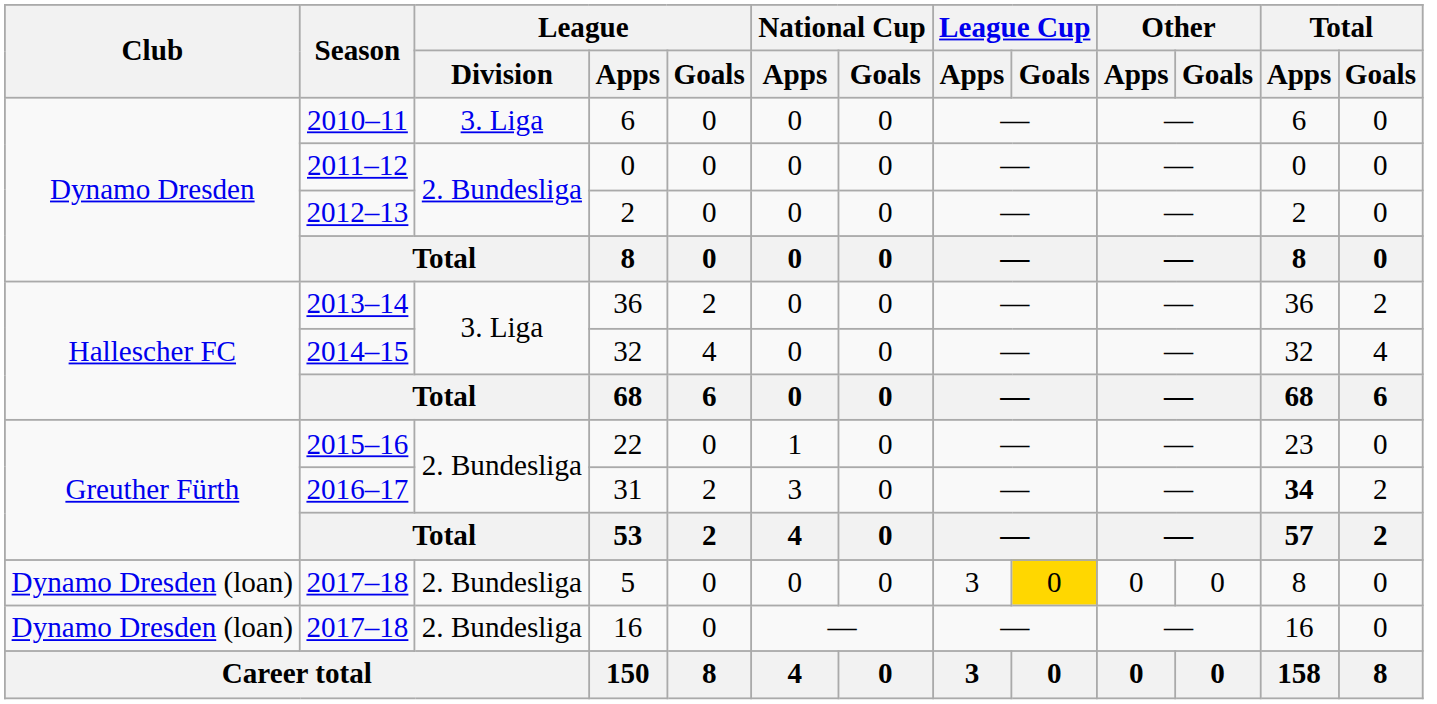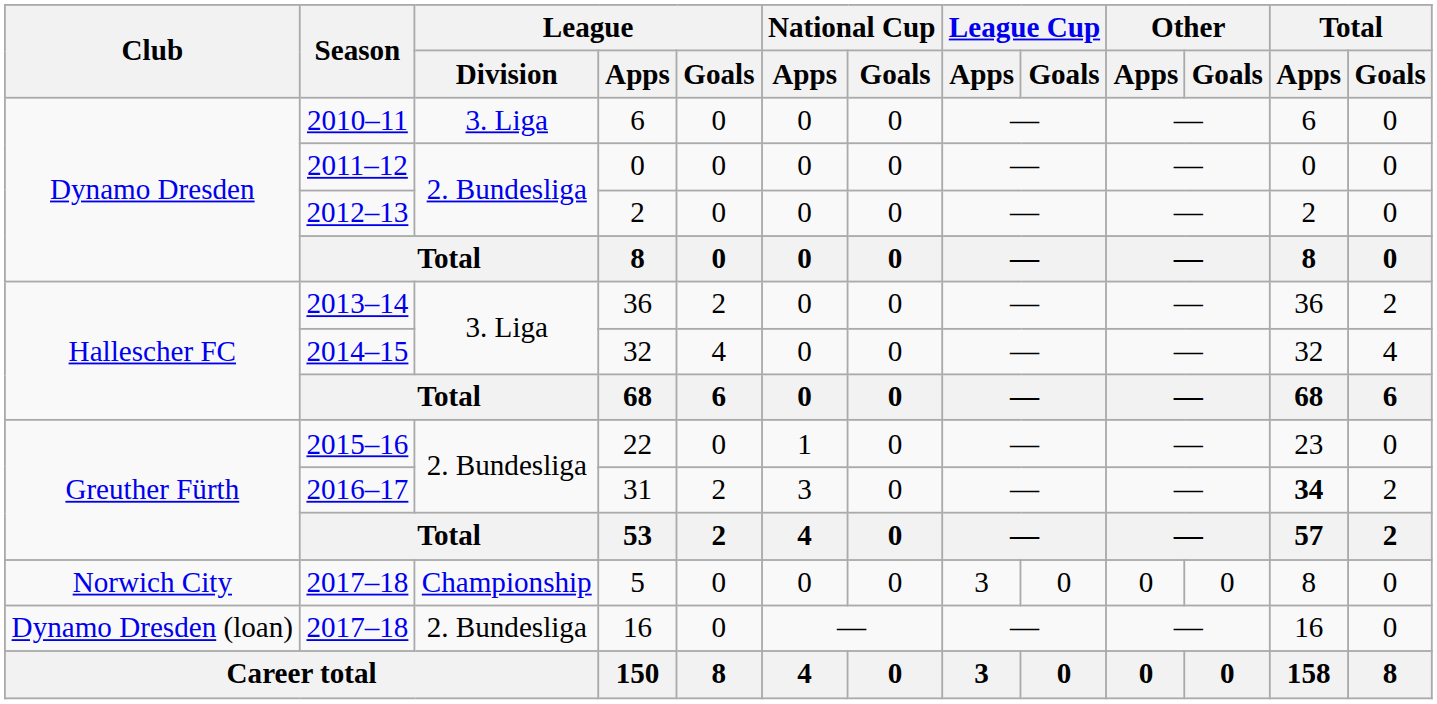 <table class="wikitable" style="text-align:center">
 <tr>
 <th rowspan="2">Club</th>
 <th rowspan="2">Season</th>
 <th colspan="3">League</th>
 <th colspan="2">National Cup</th>
 <th colspan="2"><a href='#'>League Cup</a></th>
 <th colspan="2">Other</th>
 <th colspan="2">Total</th>
 </tr>
 <tr>
 <th>Division</th>
 <th>Apps</th>
 <th>Goals</th>
 <th>Apps</th>
 <th>Goals</th>
 <th>Apps</th>
 <th>Goals</th>
 <th>Apps</th>
 <th>Goals</th>
 <th>Apps</th>
 <th>Goals</th>
 </tr>
 <tr>
 <td rowspan="4"><a href='#'>Dynamo Dresden</a></td>
 <td><a href='#'>2010–11</a></td>
 <td><a href='#'>3. Liga</a></td>
 <td>6</td>
 <td>0</td>
 <td>0</td>
 <td>0</td>
 <td colspan="2">—</td>
 <td colspan="2">—</td>
 <td>6</td>
 <td>0</td>
 </tr>
 <tr>
 <td><a href='#'>2011–12</a></td>
 <td rowspan="2"><a href='#'>2. Bundesliga</a></td>
 <td>0</td>
 <td>0</td>
 <td>0</td>
 <td>0</td>
 <td colspan="2">—</td>
 <td colspan="2">—</td>
 <td>0</td>
 <td>0</td>
 </tr>
 <tr>
 <td><a href='#'>2012–13</a></td>
 <td>2</td>
 <td>0</td>
 <td>0</td>
 <td>0</td>
 <td colspan="2">—</td>
 <td colspan="2">—</td>
 <td>2</td>
 <td>0</td>
 </tr>
 <tr>
 <th colspan="2">Total</th>
 <th>8</th>
 <th>0</th>
 <th>0</th>
 <th>0</th>
 <th colspan="2">—</th>
 <th colspan="2">—</th>
 <th>8</th>
 <th>0</th>
 </tr>
 <tr>
 <td rowspan="3"><a href='#'>Hallescher FC</a></td>
 <td><a href='#'>2013–14</a></td>
 <td rowspan="2">3. Liga</td>
 <td>36</td>
 <td>2</td>
 <td>0</td>
 <td>0</td>
 <td colspan="2">—</td>
 <td colspan="2">—</td>
 <td>36</td>
 <td>2</td>
 </tr>
 <tr>
 <td><a href='#'>2014–15</a></td>
 <td>32</td>
 <td>4</td>
 <td>0</td>
 <td>0</td>
 <td colspan="2">—</td>
 <td colspan="2">—</td>
 <td>32</td>
 <td>4</td>
 </tr>
 <tr>
 <th colspan="2">Total</th>
 <th>68</th>
 <th>6</th>
 <th>0</th>
 <th>0</th>
 <th colspan="2">—</th>
 <th colspan="2">—</th>
 <th>68</th>
 <th>6</th>
 </tr>
 <tr>
 <td rowspan="3"><a href='#'>Greuther Fürth</a></td>
 <td><a href='#'>2015–16</a></td>
 <td rowspan="2">2. Bundesliga</td>
 <td>22</td>
 <td>0</td>
 <td>1</td>
 <td>0</td>
 <td colspan="2">—</td>
 <td colspan="2">—</td>
 <td>23</td>
 <td>0</td>
 </tr>
 <tr>
 <td><a href='#'>2016–17</a></td>
 <td>31</td>
 <td>2</td>
 <td>3</td>
 <td>0</td>
 <td colspan="2">—</td>
 <td colspan="2">—</td>
 <td><strong>34</strong></td>
 <td>2</td>
 </tr>
 <tr>
 <th colspan="2">Total</th>
 <th>53</th>
 <th>2</th>
 <th>4</th>
 <th>0</th>
 <th colspan="2">—</th>
 <th colspan="2">—</th>
 <th>57</th>
 <th>2</th>
 </tr>
 <tr>
-<td><a href='#'>Dynamo Dresden</a> (loan)</td>
+<td><a href='#'>Norwich City</a></td>
 <td><a href='#'>2017–18</a></td>
-<td>2. Bundesliga</td>
+<td><a href='#'>Championship</a></td>
 <td>5</td>
 <td>0</td>
 <td>0</td>
 <td>0</td>
 <td>3</td>
-<td style="background: gold;">0</td>
+<td>0</td>
 <td>0</td>
 <td>0</td>
 <td>8</td>
 <td>0</td>
 </tr>
 <tr>
 <td><a href='#'>Dynamo Dresden</a> (loan)</td>
 <td><a href='#'>2017–18</a></td>
 <td>2. Bundesliga</td>
 <td>16</td>
 <td>0</td>
 <td colspan="2">—</td>
 <td colspan="2">—</td>
 <td colspan="2">—</td>
 <td>16</td>
 <td>0</td>
 </tr>
 <tr>
 <th colspan="3">Career total</th>
 <th>150</th>
 <th>8</th>
 <th>4</th>
 <th>0</th>
 <th>3</th>
 <th>0</th>
 <th>0</th>
 <th>0</th>
 <th>158</th>
 <th>8</th>
 </tr>
 </table>
